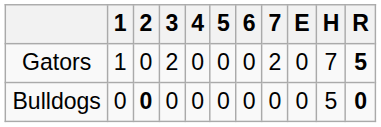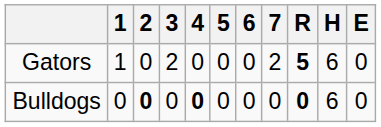 <table align = right border="2" cellpadding="4" cellspacing="0" style="margin: 1em 1em 1em 1em; background: #F9F9F9; border: 1px #aaa solid; border-collapse: collapse;">
 <tr align=center style="background: #F2F2F2;">
 <th></th>
 <th>1</th>
 <th>2</th>
 <th>3</th>
 <th>4</th>
 <th>5</th>
 <th>6</th>
 <th>7</th>
+<th>R</th>
+<th>H</th>
 <th>E</th>
-<th>H</th>
-<th>R</th>
 </tr>
 <tr align=center>
 <td>Gators</td>
 <td>1</td>
 <td>0</td>
 <td>2</td>
 <td>0</td>
 <td>0</td>
 <td>0</td>
 <td>2</td>
+<td><strong>5</strong></td>
+<td>6</td>
 <td>0</td>
-<td>7</td>
-<td><strong>5</strong></td>
 </tr>
 <tr align=center>
 <td>Bulldogs</td>
 <td>0</td>
 <td><strong>0</strong></td>
 <td>0</td>
+<td><strong>0</strong></td>
 <td>0</td>
 <td>0</td>
 <td>0</td>
+<td><strong>0</strong></td>
+<td>6</td>
 <td>0</td>
-<td>0</td>
-<td>5</td>
-<td><strong>0</strong></td>
 </tr>
 </table>
